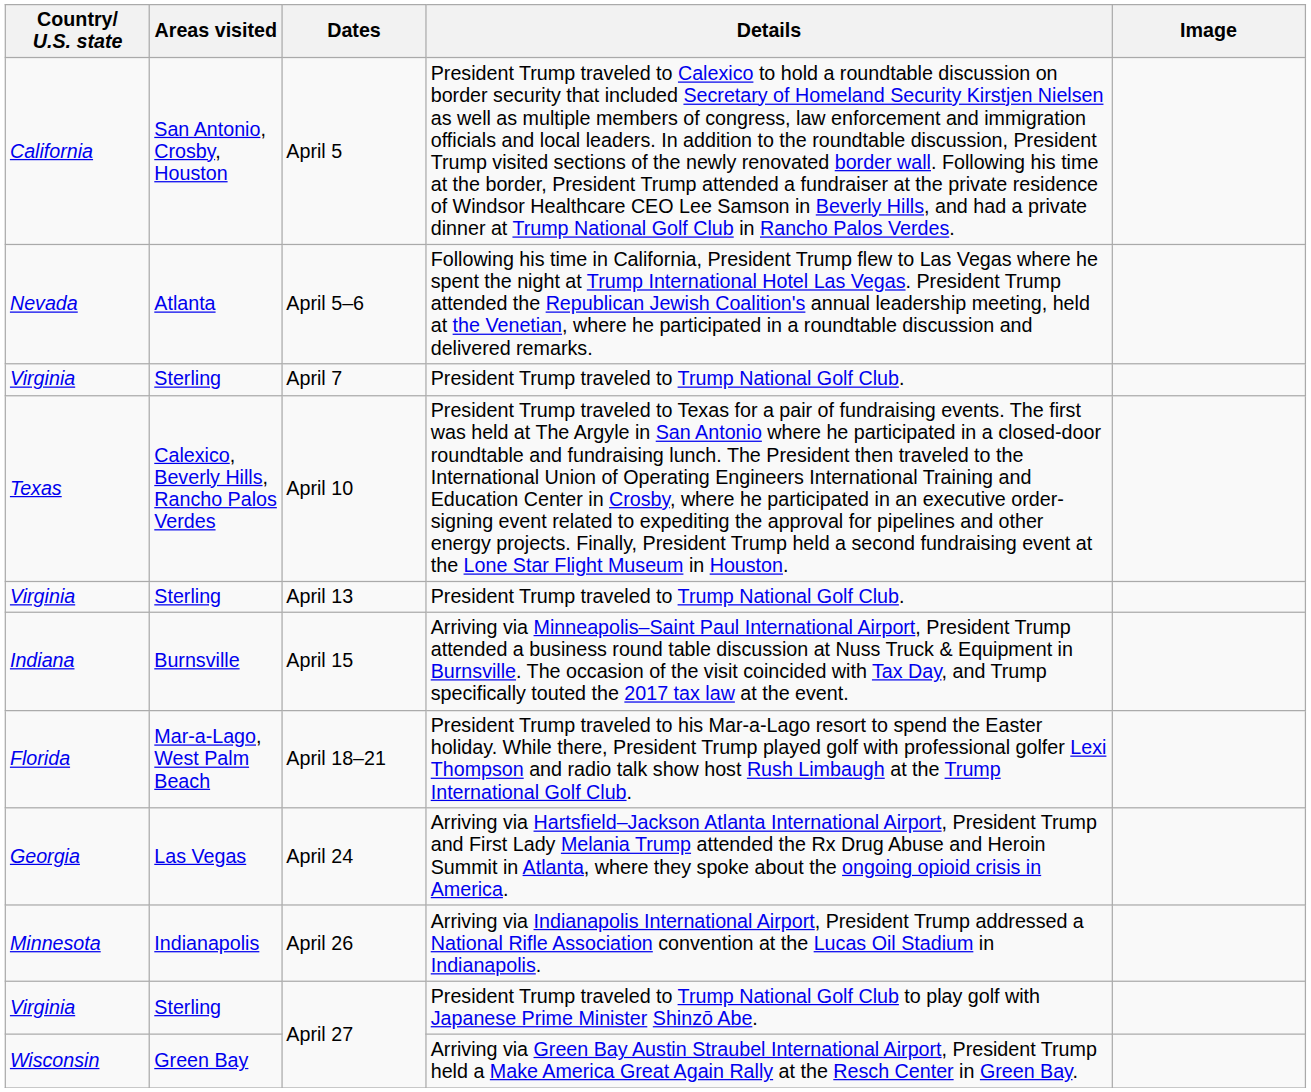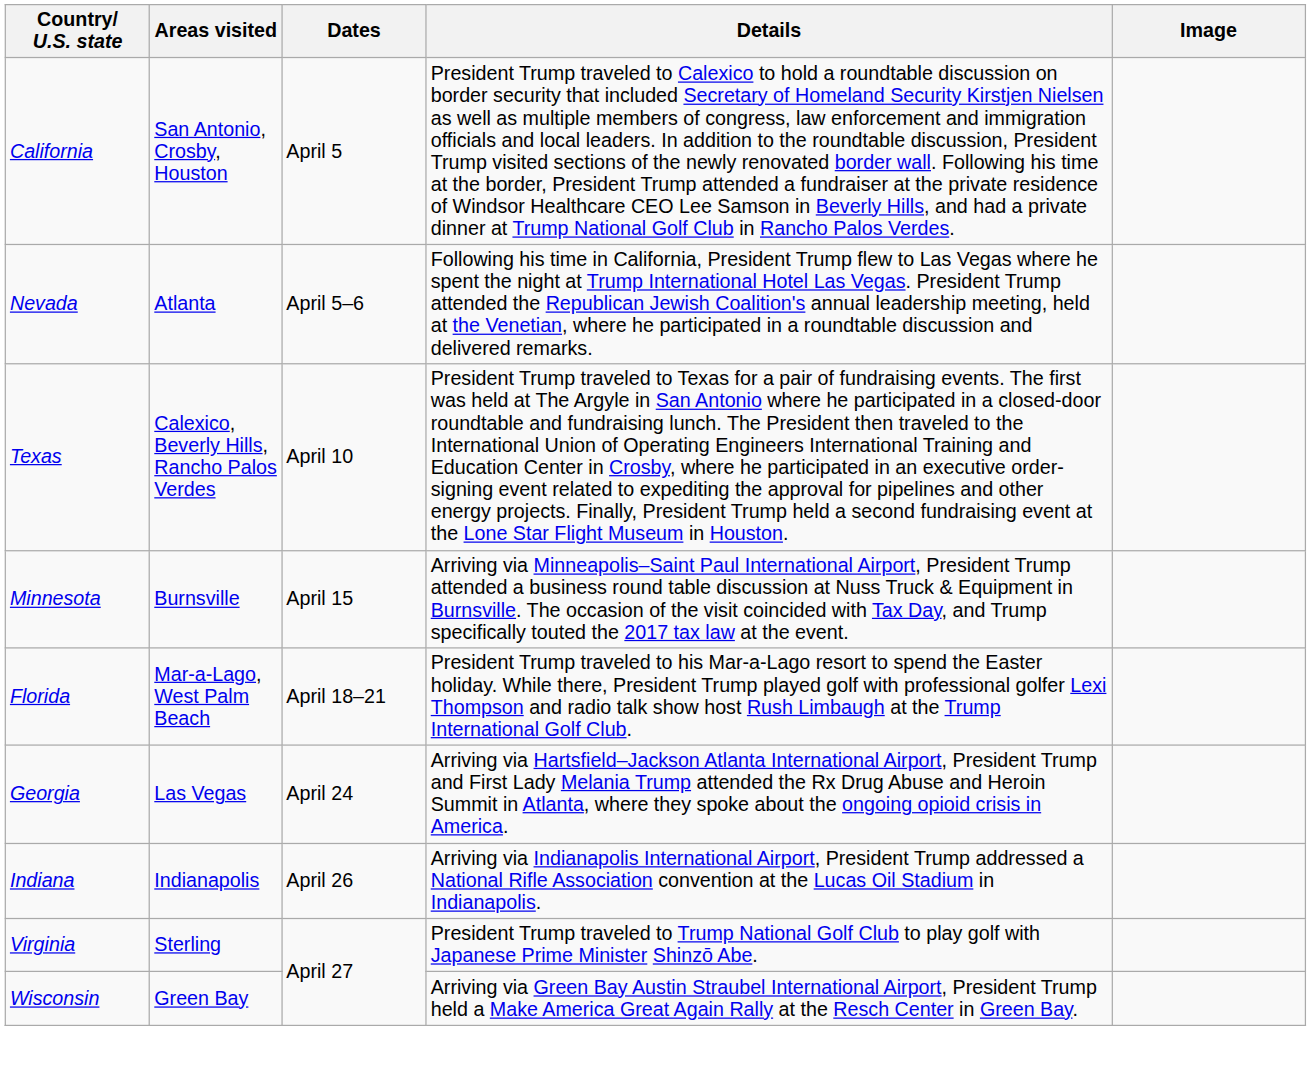 <table class="wikitable" style="margin: 1em auto 1em auto">
 <tr>
 <th width=110>Country/<br><em>U.S. state</em></th>
 <th width=100>Areas visited</th>
 <th width=110>Dates</th>
 <th width=550>Details</th>
 <th width=150>Image</th>
 </tr>
 <tr>
 <td> <em><a href='#'>California</a></em></td>
 <td><a href='#'>San Antonio</a>, <a href='#'>Crosby</a>, <a href='#'>Houston</a></td>
 <td>April 5</td>
 <td>President Trump traveled to <a href='#'>Calexico</a> to hold a roundtable discussion on border security that included <a href='#'>Secretary of Homeland Security Kirstjen Nielsen</a> as well as multiple members of congress, law enforcement and immigration officials and local leaders. In addition to the roundtable discussion, President Trump visited sections of the newly renovated <a href='#'>border wall</a>. Following his time at the border, President Trump attended a fundraiser at the private residence of Windsor Healthcare CEO Lee Samson in <a href='#'>Beverly Hills</a>, and had a private dinner at <a href='#'>Trump National Golf Club</a> in <a href='#'>Rancho Palos Verdes</a>.</td>
 <td></td>
 </tr>
 <tr>
 <td> <em><a href='#'>Nevada</a></em></td>
 <td><a href='#'>Atlanta</a></td>
 <td>April 5–6</td>
 <td>Following his time in California, President Trump flew to Las Vegas where he spent the night at <a href='#'>Trump International Hotel Las Vegas</a>. President Trump attended the <a href='#'>Republican Jewish Coalition's</a> annual leadership meeting, held at <a href='#'>the Venetian</a>, where he participated in a roundtable discussion and delivered remarks.</td>
 <td></td>
 </tr>
 <tr>
-<td> <em><a href='#'>Virginia</a></em></td>
-<td><a href='#'>Sterling</a></td>
-<td>April 7</td>
-<td>President Trump traveled to <a href='#'>Trump National Golf Club</a>.</td>
-<td></td>
-</tr>
-<tr>
 <td> <em><a href='#'>Texas</a></em></td>
 <td><a href='#'>Calexico</a>, <a href='#'>Beverly Hills</a>, <a href='#'>Rancho Palos Verdes</a></td>
 <td>April 10</td>
 <td>President Trump traveled to Texas for a pair of fundraising events. The first was held at The Argyle in <a href='#'>San Antonio</a> where he participated in a closed-door roundtable and fundraising lunch. The President then traveled to the International Union of Operating Engineers International Training and Education Center in <a href='#'>Crosby</a>, where he participated in an executive order-signing event related to expediting the approval for pipelines and other energy projects. Finally, President Trump held a second fundraising event at the <a href='#'>Lone Star Flight Museum</a> in <a href='#'>Houston</a>.</td>
 <td></td>
 </tr>
 <tr>
-<td> <em><a href='#'>Virginia</a></em></td>
-<td><a href='#'>Sterling</a></td>
-<td>April 13</td>
-<td>President Trump traveled to <a href='#'>Trump National Golf Club</a>.</td>
-<td></td>
-</tr>
-<tr>
-<td> <em><a href='#'>Indiana</a></em></td>
+<td> <em><a href='#'>Minnesota</a></em></td>
 <td><a href='#'>Burnsville</a></td>
 <td>April 15</td>
 <td>Arriving via <a href='#'>Minneapolis–Saint Paul International Airport</a>, President Trump attended a business round table discussion at Nuss Truck & Equipment in <a href='#'>Burnsville</a>. The occasion of the visit coincided with <a href='#'>Tax Day</a>, and Trump specifically touted the <a href='#'>2017 tax law</a> at the event.</td>
 <td></td>
 </tr>
 <tr>
 <td> <em><a href='#'>Florida</a></em></td>
 <td><a href='#'>Mar-a-Lago</a>, <a href='#'>West Palm Beach</a></td>
 <td>April 18–21</td>
 <td>President Trump traveled to his Mar-a-Lago resort to spend the Easter holiday. While there, President Trump played golf with professional golfer <a href='#'>Lexi Thompson</a> and radio talk show host <a href='#'>Rush Limbaugh</a> at the <a href='#'>Trump International Golf Club</a>.</td>
 <td></td>
 </tr>
 <tr>
 <td> <em><a href='#'>Georgia</a></em></td>
 <td><a href='#'>Las Vegas</a></td>
 <td>April 24</td>
 <td>Arriving via <a href='#'>Hartsfield–Jackson Atlanta International Airport</a>, President Trump and First Lady <a href='#'>Melania Trump</a> attended the Rx Drug Abuse and Heroin Summit in <a href='#'>Atlanta</a>, where they spoke about the <a href='#'>ongoing opioid crisis in America</a>.</td>
 <td></td>
 </tr>
 <tr>
-<td> <em><a href='#'>Minnesota</a></em></td>
+<td> <em><a href='#'>Indiana</a></em></td>
 <td><a href='#'>Indianapolis</a></td>
 <td>April 26</td>
 <td>Arriving via <a href='#'>Indianapolis International Airport</a>, President Trump addressed a <a href='#'>National Rifle Association</a> convention at the <a href='#'>Lucas Oil Stadium</a> in <a href='#'>Indianapolis</a>.</td>
 <td></td>
 </tr>
 <tr>
 <td> <em><a href='#'>Virginia</a></em></td>
 <td><a href='#'>Sterling</a></td>
 <td rowspan=2>April 27</td>
 <td>President Trump traveled to <a href='#'>Trump National Golf Club</a> to play golf with <a href='#'>Japanese Prime Minister</a> <a href='#'>Shinzō Abe</a>.</td>
 <td></td>
 </tr>
 <tr>
 <td> <em><a href='#'>Wisconsin</a></em></td>
 <td><a href='#'>Green Bay</a></td>
 <td>Arriving via <a href='#'>Green Bay Austin Straubel International Airport</a>, President Trump held a <a href='#'>Make America Great Again Rally</a> at the <a href='#'>Resch Center</a> in <a href='#'>Green Bay</a>.</td>
 <td></td>
 </tr>
 <tr>
 </tr>
 </table>
